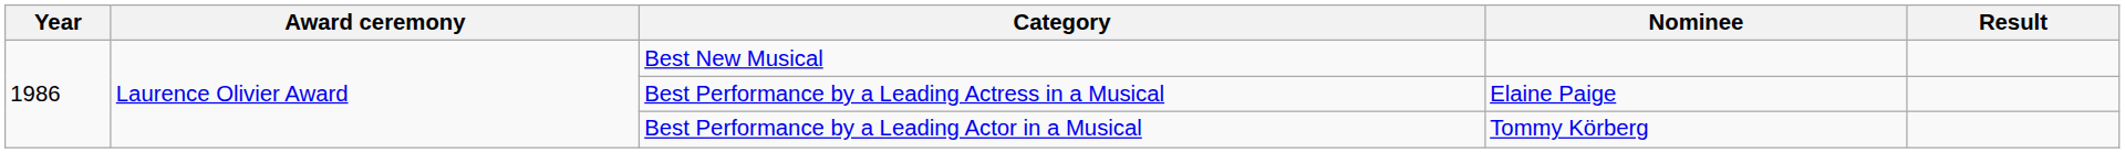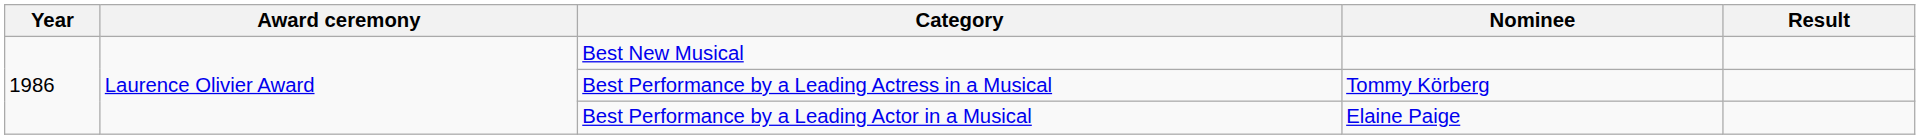 <table class="wikitable" width="95%">
 <tr>
 <th width="5%">Year</th>
 <th width="25%">Award ceremony</th>
 <th width="40%">Category</th>
 <th width="20%">Nominee</th>
 <th width="10%">Result</th>
 </tr>
 <tr>
 <td rowspan="3">1986</td>
 <td rowspan="3"><a href='#'>Laurence Olivier Award</a></td>
 <td><a href='#'>Best New Musical</a></td>
 <td></td>
 <td></td>
 </tr>
 <tr>
 <td><a href='#'>Best Performance by a Leading Actress in a Musical</a></td>
-<td><a href='#'>Elaine Paige</a></td>
+<td><a href='#'>Tommy Körberg</a></td>
 <td></td>
 </tr>
 <tr>
 <td><a href='#'>Best Performance by a Leading Actor in a Musical</a></td>
-<td><a href='#'>Tommy Körberg</a></td>
+<td><a href='#'>Elaine Paige</a></td>
 <td></td>
 </tr>
 </table>
